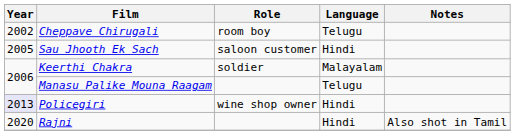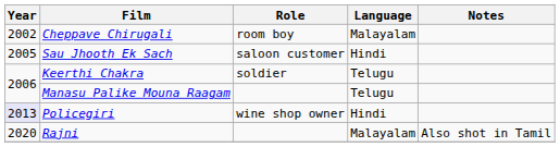 <table class="wikitable sortable">
 <tr>
 <th>Year</th>
 <th>Film</th>
 <th>Role</th>
 <th>Language</th>
 <th>Notes</th>
 </tr>
 <tr>
 <td>2002</td>
 <td><em><a href='#'>Cheppave Chirugali</a></em></td>
 <td>room boy</td>
-<td>Telugu</td>
+<td>Malayalam</td>
 <td></td>
 </tr>
 <tr>
 <td>2005</td>
 <td><em><a href='#'>Sau Jhooth Ek Sach</a></em></td>
 <td>saloon customer</td>
 <td>Hindi</td>
 <td></td>
 </tr>
 <tr>
 <td rowspan="2">2006</td>
 <td><em><a href='#'>Keerthi Chakra</a></em></td>
 <td>soldier</td>
-<td>Malayalam</td>
+<td>Telugu</td>
 <td></td>
 </tr>
 <tr>
 <td><em><a href='#'>Manasu Palike Mouna Raagam</a></em></td>
 <td></td>
 <td>Telugu</td>
 <td></td>
 </tr>
 <tr>
 <td style="background: lavender;">2013</td>
 <td><em><a href='#'>Policegiri</a></em></td>
 <td>wine shop owner</td>
 <td>Hindi</td>
 <td></td>
 </tr>
 <tr>
 <td>2020</td>
 <td><em><a href='#'>Rajni</a></em></td>
 <td></td>
-<td>Hindi</td>
+<td>Malayalam</td>
 <td>Also shot in Tamil</td>
 </tr>
 <tr>
 </tr>
 </table>
